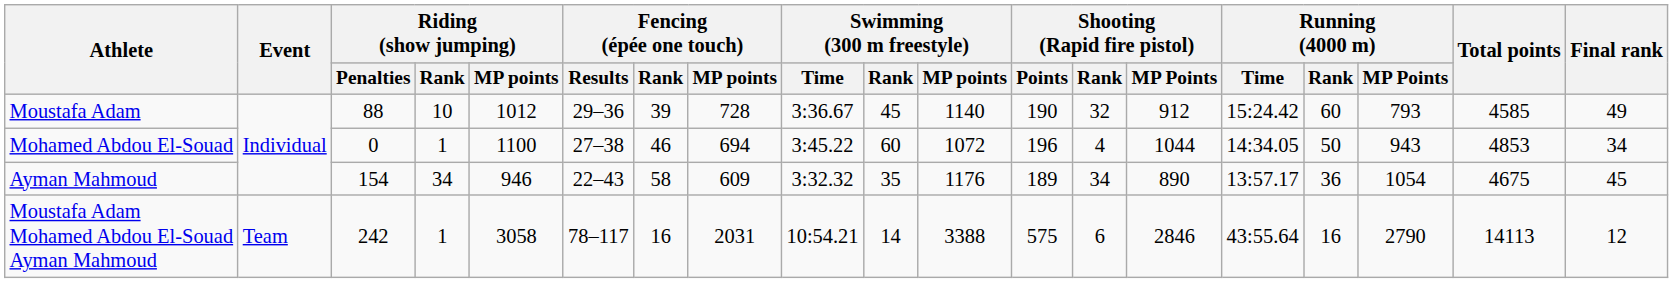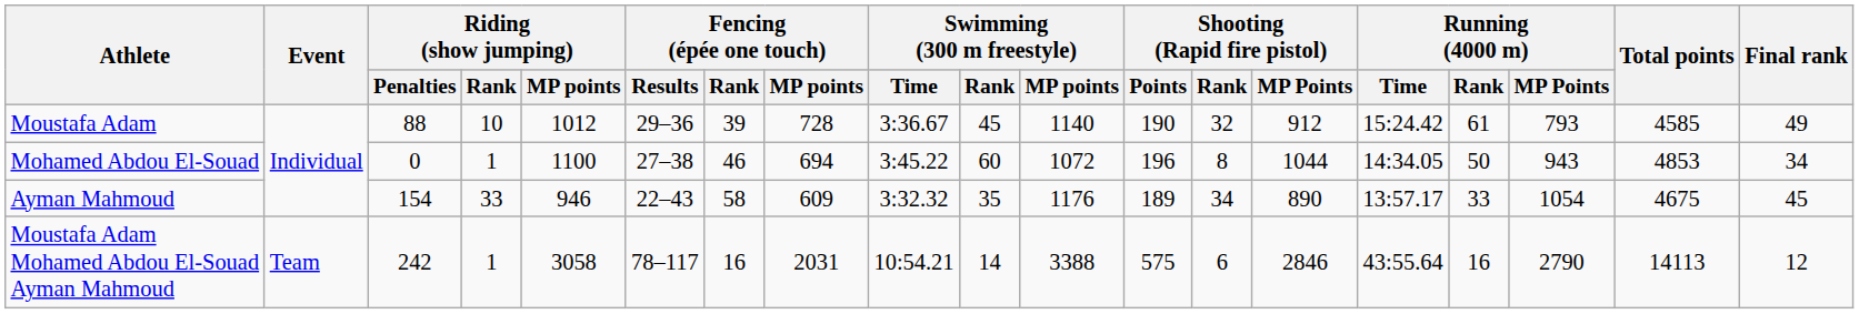 <table class="wikitable" style="font-size:90%">
 <tr>
 <th rowspan="2">Athlete</th>
 <th rowspan="2">Event</th>
 <th colspan=3>Riding<br><span>(show jumping)</span></th>
 <th colspan=3>Fencing<br><span>(épée one touch)</span></th>
 <th colspan=3>Swimming<br><span>(300 m freestyle)</span></th>
 <th colspan=3>Shooting<br><span>(Rapid fire pistol)</span></th>
 <th colspan=3>Running<br><span>(4000 m)</span></th>
 <th rowspan=2>Total points</th>
 <th rowspan=2>Final rank</th>
 </tr>
 <tr style="font-size:95%">
 <th>Penalties</th>
 <th>Rank</th>
 <th>MP points</th>
 <th>Results</th>
 <th>Rank</th>
 <th>MP points</th>
 <th>Time</th>
 <th>Rank</th>
 <th>MP points</th>
 <th>Points</th>
 <th>Rank</th>
 <th>MP Points</th>
 <th>Time</th>
 <th>Rank</th>
 <th>MP Points</th>
 </tr>
 <tr align=center>
 <td align=left><a href='#'>Moustafa Adam</a></td>
 <td align=left rowspan=3><a href='#'>Individual</a></td>
 <td>88</td>
 <td>10</td>
 <td>1012</td>
 <td>29–36</td>
 <td>39</td>
 <td>728</td>
 <td>3:36.67</td>
 <td>45</td>
 <td>1140</td>
 <td>190</td>
 <td>32</td>
 <td>912</td>
 <td>15:24.42</td>
-<td>60</td>
+<td>61</td>
 <td>793</td>
 <td>4585</td>
 <td>49</td>
 </tr>
 <tr align=center>
 <td align=left><a href='#'>Mohamed Abdou El-Souad</a></td>
 <td>0</td>
 <td>1</td>
 <td>1100</td>
 <td>27–38</td>
 <td>46</td>
 <td>694</td>
 <td>3:45.22</td>
 <td>60</td>
 <td>1072</td>
 <td>196</td>
-<td>4</td>
+<td>8</td>
 <td>1044</td>
 <td>14:34.05</td>
 <td>50</td>
 <td>943</td>
 <td>4853</td>
 <td>34</td>
 </tr>
 <tr align=center>
 <td align=left><a href='#'>Ayman Mahmoud</a></td>
 <td>154</td>
-<td>34</td>
+<td>33</td>
 <td>946</td>
 <td>22–43</td>
 <td>58</td>
 <td>609</td>
 <td>3:32.32</td>
 <td>35</td>
 <td>1176</td>
 <td>189</td>
 <td>34</td>
 <td>890</td>
 <td>13:57.17</td>
-<td>36</td>
+<td>33</td>
 <td>1054</td>
 <td>4675</td>
 <td>45</td>
 </tr>
 <tr align=center>
 <td align=left><a href='#'>Moustafa Adam</a><br><a href='#'>Mohamed Abdou El-Souad</a><br><a href='#'>Ayman Mahmoud</a></td>
 <td align=left><a href='#'>Team</a></td>
 <td>242</td>
 <td>1</td>
 <td>3058</td>
 <td>78–117</td>
 <td>16</td>
 <td>2031</td>
 <td>10:54.21</td>
 <td>14</td>
 <td>3388</td>
 <td>575</td>
 <td>6</td>
 <td>2846</td>
 <td>43:55.64</td>
 <td>16</td>
 <td>2790</td>
 <td>14113</td>
 <td>12</td>
 </tr>
 </table>
